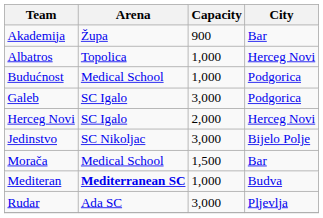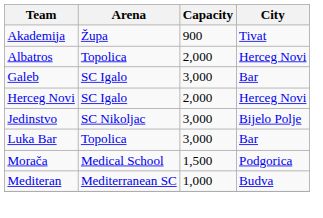 <table class="wikitable sortable">
 <tr>
 <th>Team</th>
 <th>Arena</th>
 <th>Capacity</th>
 <th>City</th>
 </tr>
 <tr>
 <td><a href='#'>Akademija</a></td>
 <td><a href='#'>Župa</a></td>
 <td>900</td>
-<td><a href='#'>Bar</a></td>
+<td><a href='#'>Tivat</a></td>
 </tr>
 <tr>
 <td><a href='#'>Albatros</a></td>
 <td><a href='#'>Topolica</a></td>
-<td>1,000</td>
+<td>2,000</td>
 <td><a href='#'>Herceg Novi</a></td>
-</tr>
-<tr>
-<td><a href='#'>Budućnost</a></td>
-<td><a href='#'>Medical School</a></td>
-<td>1,000</td>
-<td><a href='#'>Podgorica</a></td>
 </tr>
 <tr>
 <td><a href='#'>Galeb</a></td>
 <td><a href='#'>SC Igalo</a></td>
 <td>3,000</td>
-<td><a href='#'>Podgorica</a></td>
+<td><a href='#'>Bar</a></td>
 </tr>
 <tr>
 <td><a href='#'>Herceg Novi</a></td>
 <td><a href='#'>SC Igalo</a></td>
 <td>2,000</td>
 <td><a href='#'>Herceg Novi</a></td>
 </tr>
 <tr>
 <td><a href='#'>Jedinstvo</a></td>
 <td><a href='#'>SC Nikoljac</a></td>
 <td>3,000</td>
 <td><a href='#'>Bijelo Polje</a></td>
 </tr>
 <tr>
+<td><a href='#'>Luka Bar</a></td>
+<td><a href='#'>Topolica</a></td>
+<td>3,000</td>
+<td><a href='#'>Bar</a></td>
+</tr>
+<tr>
 <td><a href='#'>Morača</a></td>
 <td><a href='#'>Medical School</a></td>
 <td>1,500</td>
-<td><a href='#'>Bar</a></td>
+<td><a href='#'>Podgorica</a></td>
 </tr>
 <tr>
 <td><a href='#'>Mediteran</a></td>
-<td><strong><a href='#'>Mediterranean SC</a></strong></td>
+<td><a href='#'>Mediterranean SC</a></td>
 <td>1,000</td>
 <td><a href='#'>Budva</a></td>
 </tr>
 <tr>
-<td><a href='#'>Rudar</a></td>
-<td><a href='#'>Ada SC</a></td>
-<td>3,000</td>
-<td><a href='#'>Pljevlja</a></td>
-</tr>
-<tr>
 </tr>
 </table>
